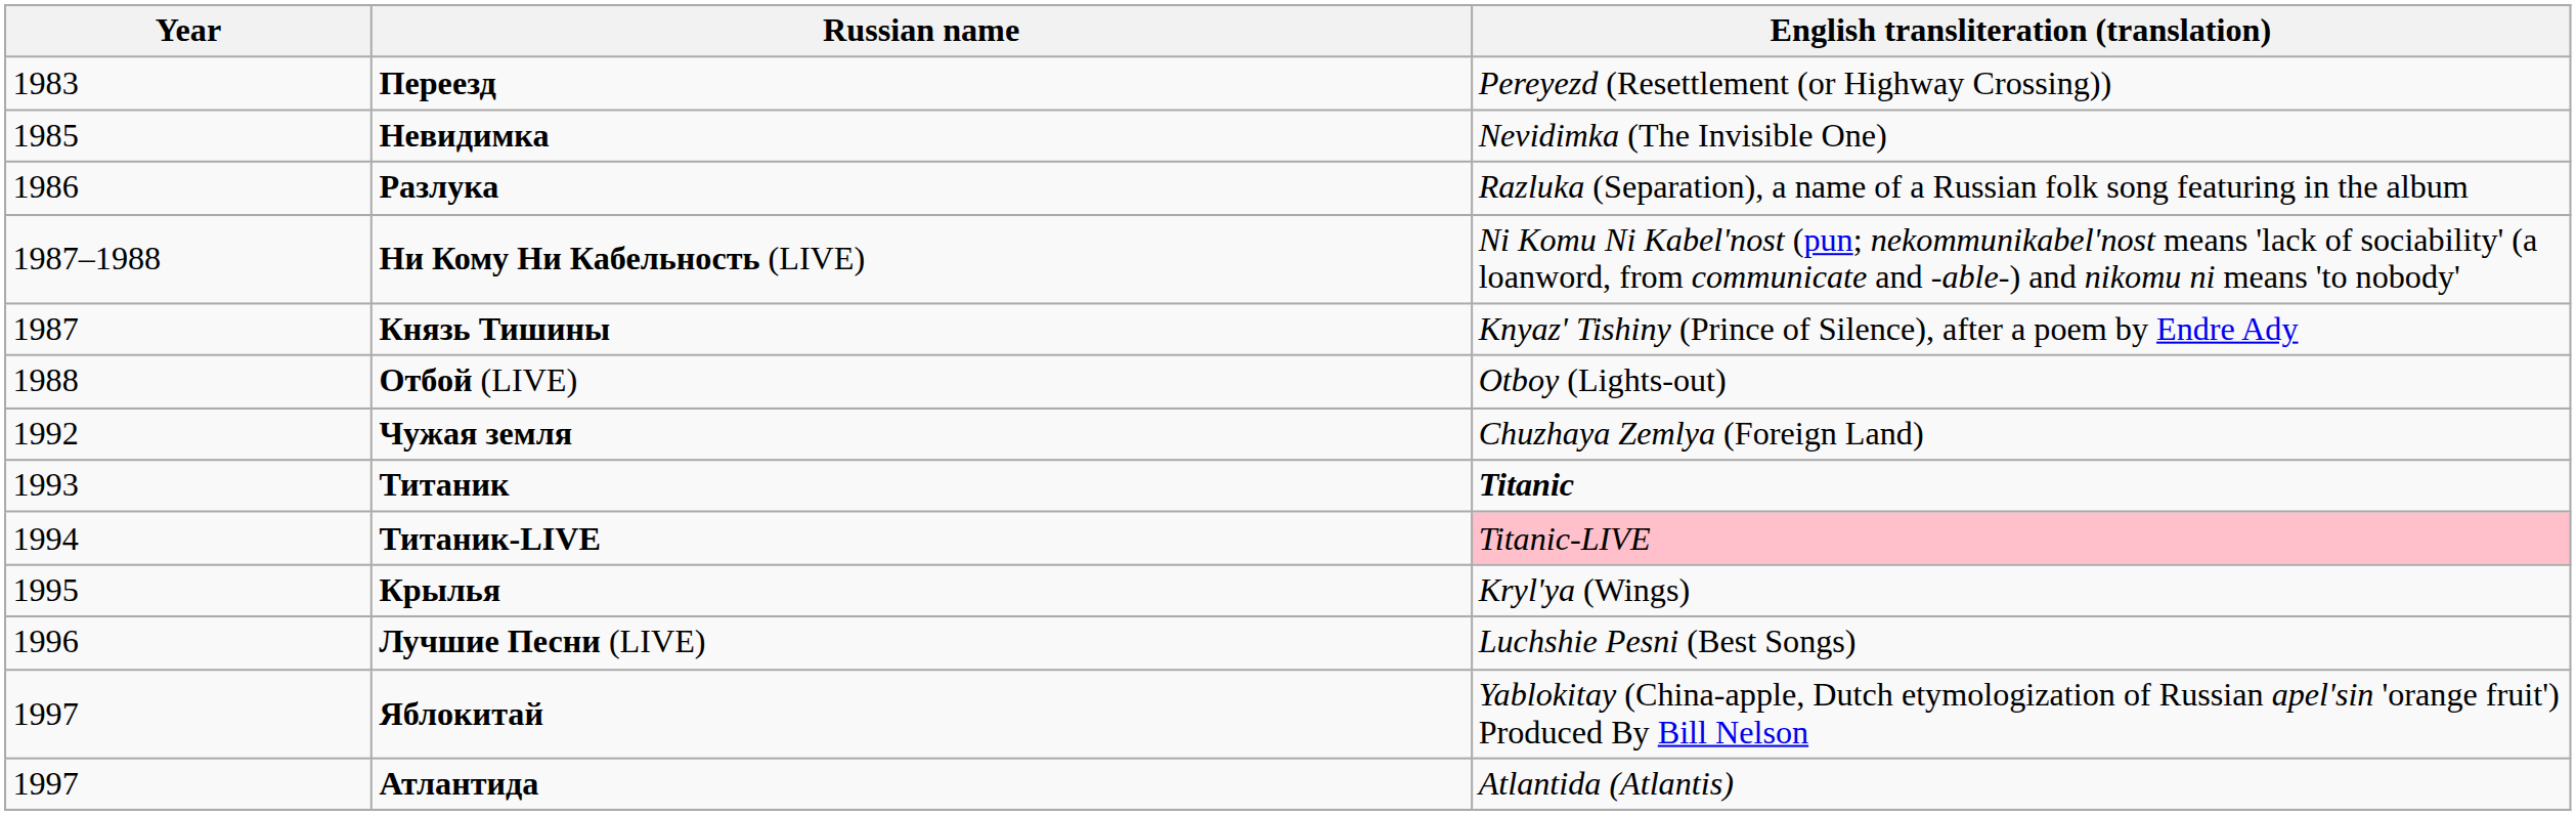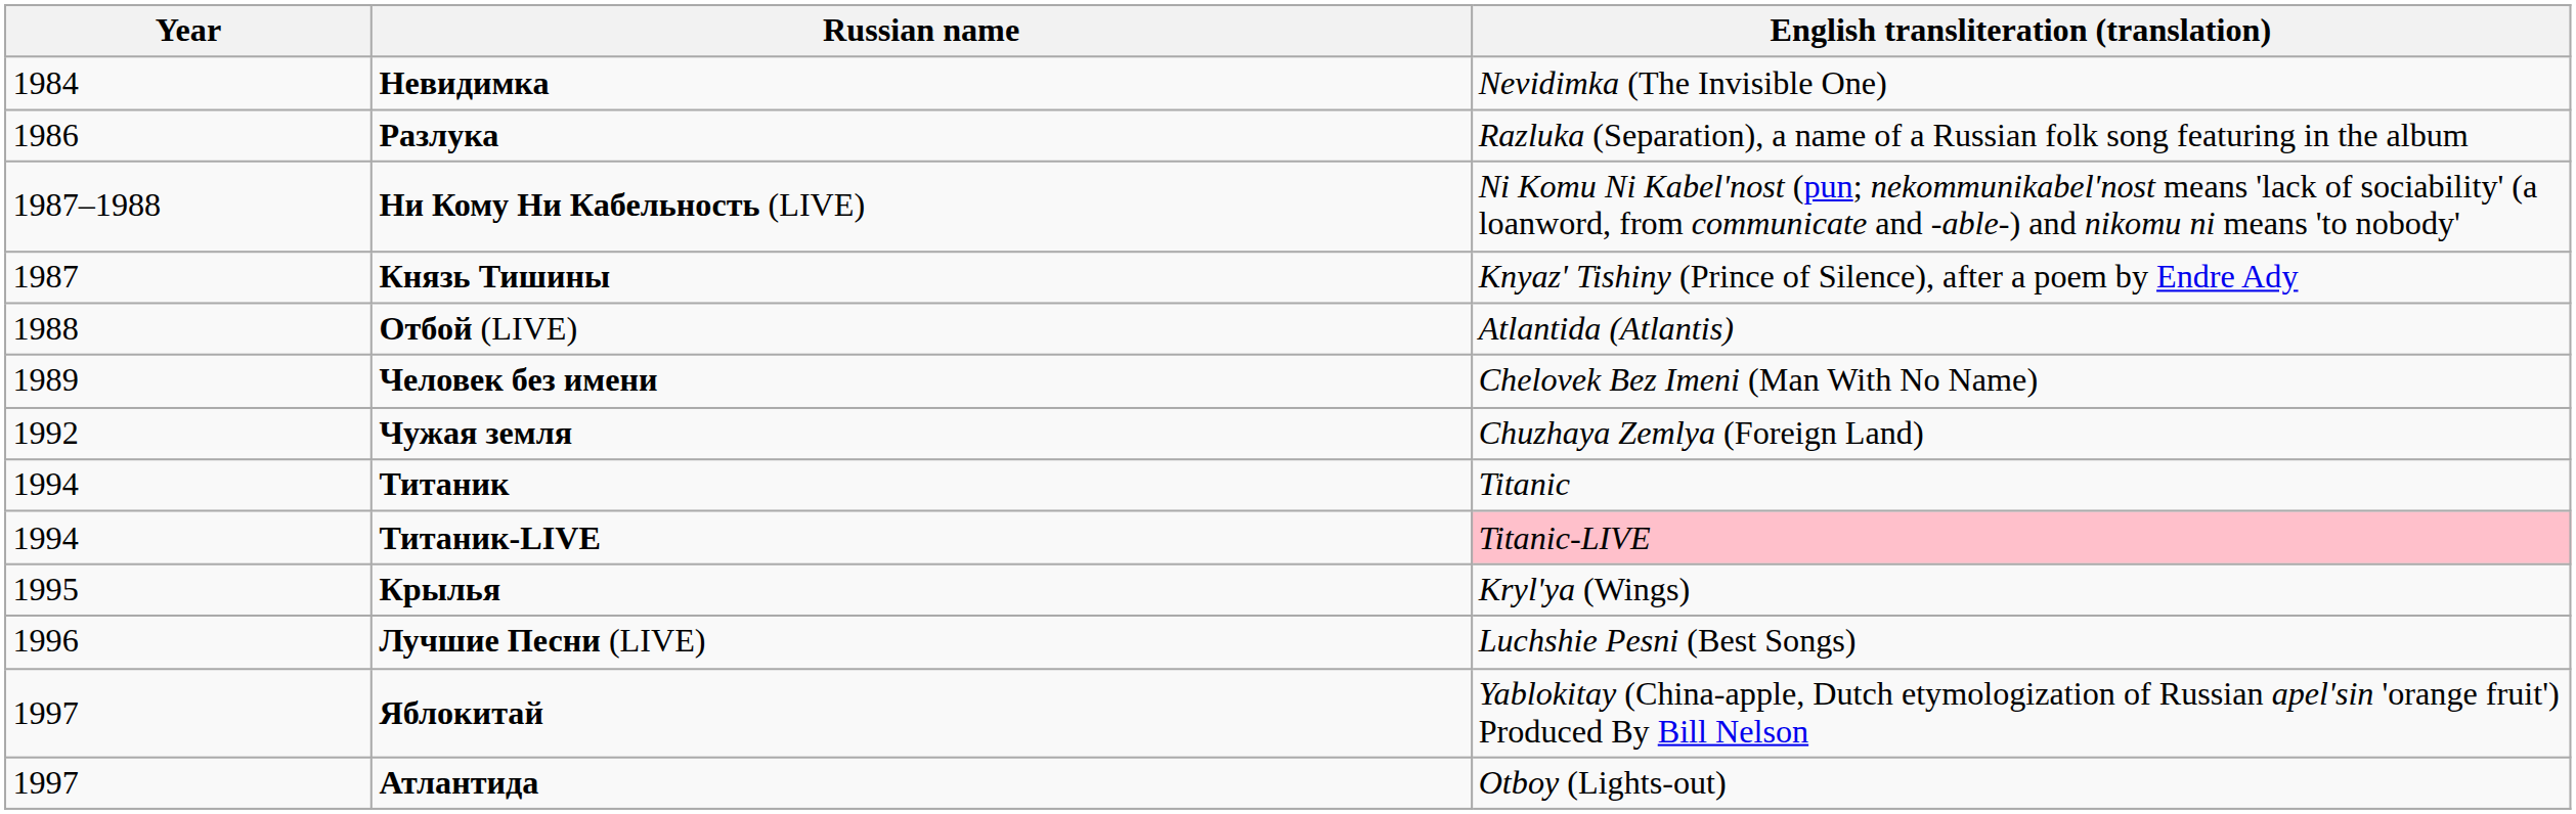 <table class="wikitable">
 <tr>
 <th width="10%">Year</th>
 <th width="30%">Russian name</th>
 <th width="30%">English transliteration (translation)</th>
 </tr>
 <tr>
-<td>1983</td>
-<td><strong>Переезд</strong></td>
-<td><em>Pereyezd</em> (Resettlement (or Highway Crossing))</td>
-</tr>
-<tr>
-<td>1985</td>
+<td>1984</td>
 <td><strong>Невидимка</strong></td>
 <td><em>Nevidimka</em> (The Invisible One)</td>
 </tr>
 <tr>
 <td>1986</td>
 <td><strong>Разлука</strong></td>
 <td><em>Razluka</em> (Separation), a name of a Russian folk song featuring in the album</td>
 </tr>
 <tr>
 <td>1987–1988</td>
 <td><strong>Ни Кому Ни Кабельность</strong> (LIVE)</td>
 <td><em>Ni Komu Ni Kabel'nost</em> (<a href='#'>pun</a>; <em>nekommunikabel'nost</em> means 'lack of sociability' (a loanword, from <em>communicate</em> and -<em>able</em>-) and <em>nikomu ni</em> means 'to nobody'</td>
 </tr>
 <tr>
 <td>1987</td>
 <td><strong>Князь Тишины</strong></td>
 <td><em>Knyaz' Tishiny</em> (Prince of Silence), after a poem by <a href='#'>Endre Ady</a></td>
 </tr>
 <tr>
 <td>1988</td>
 <td><strong>Отбой</strong> (LIVE)</td>
-<td><em>Otboy</em> (Lights-out)</td>
+<td><em>Atlantida (Atlantis)</em></td>
+</tr>
+<tr>
+<td>1989</td>
+<td><strong>Человек без имени</strong></td>
+<td><em>Chelovek Bez Imeni</em> (Man With No Name)</td>
 </tr>
 <tr>
 <td>1992</td>
 <td><strong>Чужая земля</strong></td>
 <td><em>Chuzhaya Zemlya</em> (Foreign Land)</td>
 </tr>
 <tr>
-<td>1993</td>
+<td>1994</td>
 <td><strong>Титаник</strong></td>
-<td><strong><em>Titanic</em></strong></td>
+<td><em>Titanic</em></td>
 </tr>
 <tr>
 <td>1994</td>
 <td><strong>Титаник-LIVE</strong></td>
 <td style="background: pink;"><em>Titanic-LIVE</em></td>
 </tr>
 <tr>
 <td>1995</td>
 <td><strong>Крылья</strong></td>
 <td><em>Kryl'ya</em> (Wings)</td>
 </tr>
 <tr>
 <td>1996</td>
 <td><strong>Лучшие Песни</strong> (LIVE)</td>
 <td><em>Luchshie Pesni</em> (Best Songs)</td>
 </tr>
 <tr>
 <td>1997</td>
 <td><strong>Яблокитай</strong></td>
 <td><em>Yablokitay</em> (China-apple, Dutch etymologization of Russian <em>apel'sin</em> 'orange fruit') Produced By <a href='#'>Bill Nelson</a></td>
 </tr>
 <tr>
 <td>1997</td>
 <td><strong>Атлантида</strong></td>
-<td><em>Atlantida (Atlantis)</em></td>
+<td><em>Otboy</em> (Lights-out)</td>
 </tr>
 </table>
